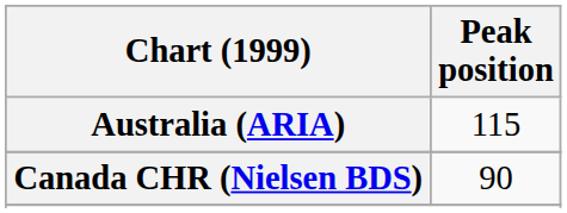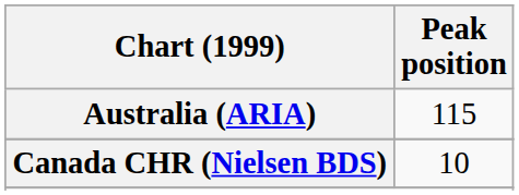 <table class="wikitable sortable plainrowheaders" style="text-align:center">
 <tr>
 <th>Chart (1999)</th>
 <th>Peak<br>position</th>
 </tr>
 <tr>
 <th scope="row">Australia (<a href='#'>ARIA</a>)</th>
 <td style="text-align:center;">115</td>
 </tr>
 <tr>
 </tr>
 <tr>
 </tr>
 <tr>
 <th scope="row">Canada CHR (<a href='#'>Nielsen BDS</a>)</th>
-<td style="text-align:center">90</td>
+<td style="text-align:center">10</td>
 </tr>
 <tr>
 </tr>
 <tr>
 </tr>
 <tr>
 </tr>
 <tr>
 </tr>
 </table>
